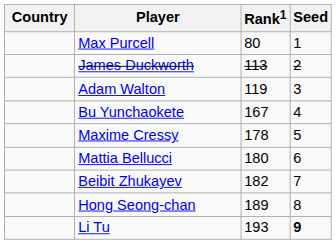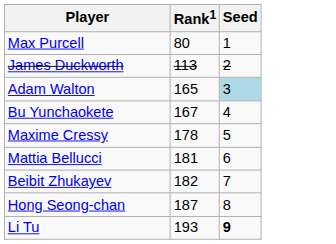 <table class="sortable wikitable">
 <tr>
-<th width="70">Country</th>
 <th width="175">Player</th>
 <th>Rank<sup>1</sup></th>
 <th>Seed</th>
 </tr>
 <tr>
-<td></td>
 <td><a href='#'>Max Purcell</a></td>
 <td>80</td>
 <td>1</td>
 </tr>
 <tr>
-<td><s></s></td>
 <td><s><a href='#'>James Duckworth</a></s></td>
 <td><s>113</s></td>
 <td><s>2</s></td>
 </tr>
 <tr>
-<td></td>
 <td><a href='#'>Adam Walton</a></td>
-<td>119</td>
-<td>3</td>
+<td>165</td>
+<td style="background: lightblue;">3</td>
 </tr>
 <tr>
-<td></td>
 <td><a href='#'>Bu Yunchaokete</a></td>
 <td>167</td>
 <td>4</td>
 </tr>
 <tr>
-<td></td>
 <td><a href='#'>Maxime Cressy</a></td>
 <td>178</td>
 <td>5</td>
 </tr>
 <tr>
-<td></td>
 <td><a href='#'>Mattia Bellucci</a></td>
-<td>180</td>
+<td>181</td>
 <td>6</td>
 </tr>
 <tr>
-<td></td>
 <td><a href='#'>Beibit Zhukayev</a></td>
 <td>182</td>
 <td>7</td>
 </tr>
 <tr>
-<td></td>
 <td><a href='#'>Hong Seong-chan</a></td>
-<td>189</td>
+<td>187</td>
 <td>8</td>
 </tr>
 <tr>
-<td></td>
 <td><a href='#'>Li Tu</a></td>
 <td>193</td>
 <td><strong>9</strong></td>
 </tr>
 </table>
